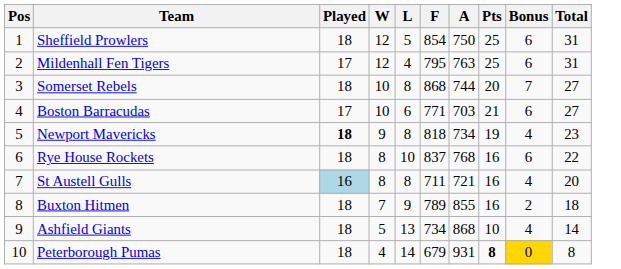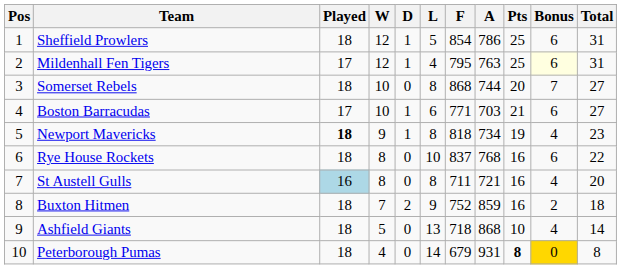 <table class="wikitable" style="font-size: 100%">
 <tr>
 <th width=20>Pos</th>
 <th width=300>Team</th>
 <th width=20>Played</th>
 <th width=20>W</th>
+<th width=20>D</th>
 <th width=20>L</th>
 <th width=20>F</th>
 <th width=20>A</th>
 <th width=20>Pts</th>
 <th width=20>Bonus</th>
 <th width=20>Total</th>
 </tr>
 <tr align=center>
 <td>1</td>
 <td align="left"><a href='#'>Sheffield Prowlers</a></td>
 <td>18</td>
 <td>12</td>
+<td>1</td>
 <td>5</td>
 <td>854</td>
-<td>750</td>
+<td>786</td>
 <td>25</td>
 <td>6</td>
 <td>31</td>
 </tr>
 <tr align=center>
 <td>2</td>
 <td align="left"><a href='#'>Mildenhall Fen Tigers</a></td>
 <td>17</td>
 <td>12</td>
+<td>1</td>
 <td>4</td>
 <td>795</td>
 <td>763</td>
 <td>25</td>
-<td>6</td>
+<td style="background: lightyellow;">6</td>
 <td>31</td>
 </tr>
 <tr align=center>
 <td>3</td>
 <td align="left"><a href='#'>Somerset Rebels</a></td>
 <td>18</td>
 <td>10</td>
+<td>0</td>
 <td>8</td>
 <td>868</td>
 <td>744</td>
 <td>20</td>
 <td>7</td>
 <td>27</td>
 </tr>
 <tr align=center>
 <td>4</td>
 <td align="left"><a href='#'>Boston Barracudas</a></td>
 <td>17</td>
 <td>10</td>
+<td>1</td>
 <td>6</td>
 <td>771</td>
 <td>703</td>
 <td>21</td>
 <td>6</td>
 <td>27</td>
 </tr>
 <tr align=center>
 <td>5</td>
 <td align="left"><a href='#'>Newport Mavericks</a></td>
 <td><strong>18</strong></td>
 <td>9</td>
+<td>1</td>
 <td>8</td>
 <td>818</td>
 <td>734</td>
 <td>19</td>
 <td>4</td>
 <td>23</td>
 </tr>
 <tr align=center>
 <td>6</td>
 <td align="left"><a href='#'>Rye House Rockets</a></td>
 <td>18</td>
 <td>8</td>
+<td>0</td>
 <td>10</td>
 <td>837</td>
 <td>768</td>
 <td>16</td>
 <td>6</td>
 <td>22</td>
 </tr>
 <tr align=center>
 <td>7</td>
 <td align="left"><a href='#'>St Austell Gulls</a></td>
 <td style="background: lightblue;">16</td>
 <td>8</td>
+<td>0</td>
 <td>8</td>
 <td>711</td>
 <td>721</td>
 <td>16</td>
 <td>4</td>
 <td>20</td>
 </tr>
 <tr align=center>
 <td>8</td>
 <td align="left"><a href='#'>Buxton Hitmen</a></td>
 <td>18</td>
 <td>7</td>
+<td>2</td>
 <td>9</td>
-<td>789</td>
-<td>855</td>
+<td>752</td>
+<td>859</td>
 <td>16</td>
 <td>2</td>
 <td>18</td>
 </tr>
 <tr align=center>
 <td>9</td>
 <td align="left"><a href='#'>Ashfield Giants</a></td>
 <td>18</td>
 <td>5</td>
+<td>0</td>
 <td>13</td>
-<td>734</td>
+<td>718</td>
 <td>868</td>
 <td>10</td>
 <td>4</td>
 <td>14</td>
 </tr>
 <tr align=center>
 <td>10</td>
 <td align="left"><a href='#'>Peterborough Pumas</a></td>
 <td>18</td>
 <td>4</td>
+<td>0</td>
 <td>14</td>
 <td>679</td>
 <td>931</td>
 <td><strong>8</strong></td>
 <td style="background: gold;">0</td>
 <td>8</td>
 </tr>
 </table>
